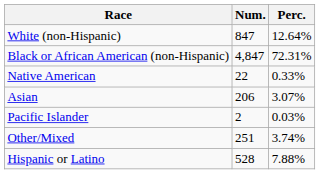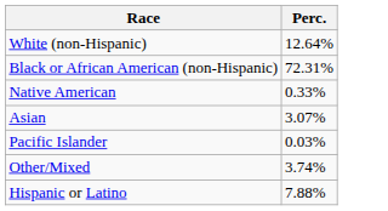 <table class="wikitable">
 <tr>
 <th>Race</th>
-<th>Num.</th>
 <th>Perc.</th>
 </tr>
 <tr>
 <td><a href='#'>White</a> (non-Hispanic)</td>
-<td>847</td>
 <td>12.64%</td>
 </tr>
 <tr>
 <td><a href='#'>Black or African American</a> (non-Hispanic)</td>
-<td>4,847</td>
 <td>72.31%</td>
 </tr>
 <tr>
 <td><a href='#'>Native American</a></td>
-<td>22</td>
 <td>0.33%</td>
 </tr>
 <tr>
 <td><a href='#'>Asian</a></td>
-<td>206</td>
 <td>3.07%</td>
 </tr>
 <tr>
 <td><a href='#'>Pacific Islander</a></td>
-<td>2</td>
 <td>0.03%</td>
 </tr>
 <tr>
 <td><a href='#'>Other/Mixed</a></td>
-<td>251</td>
 <td>3.74%</td>
 </tr>
 <tr>
 <td><a href='#'>Hispanic</a> or <a href='#'>Latino</a></td>
-<td>528</td>
 <td>7.88%</td>
 </tr>
 </table>
